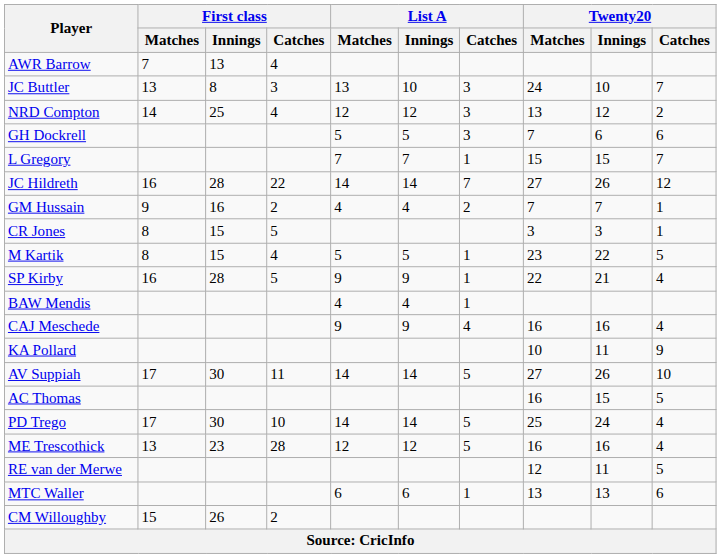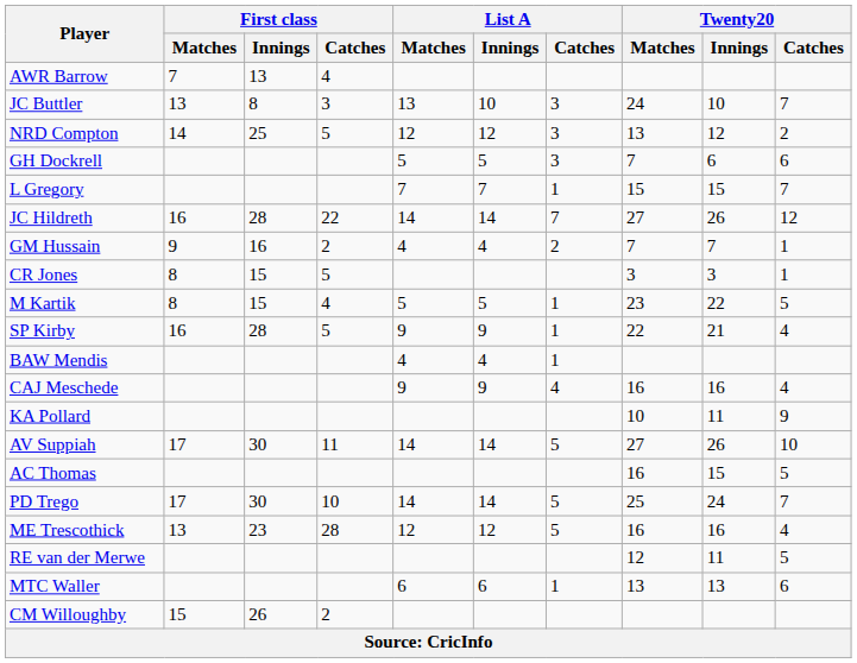 <table class="wikitable" style="width:60%;">
 <tr>
 <th rowspan=2>Player</th>
 <th colspan=3><a href='#'>First class</a></th>
 <th colspan=3><a href='#'>List A</a></th>
 <th colspan=3><a href='#'>Twenty20</a></th>
 </tr>
 <tr>
 <th>Matches</th>
 <th>Innings</th>
 <th>Catches</th>
 <th>Matches</th>
 <th>Innings</th>
 <th>Catches</th>
 <th>Matches</th>
 <th>Innings</th>
 <th>Catches</th>
 </tr>
 <tr>
 <td><a href='#'>AWR Barrow</a></td>
 <td>7</td>
 <td>13</td>
 <td>4</td>
 <td></td>
 <td></td>
 <td></td>
 <td></td>
 <td></td>
 <td></td>
 </tr>
 <tr>
 <td><a href='#'>JC Buttler</a></td>
 <td>13</td>
 <td>8</td>
 <td>3</td>
 <td>13</td>
 <td>10</td>
 <td>3</td>
 <td>24</td>
 <td>10</td>
 <td>7</td>
 </tr>
 <tr>
 <td><a href='#'>NRD Compton</a></td>
 <td>14</td>
 <td>25</td>
-<td>4</td>
+<td>5</td>
 <td>12</td>
 <td>12</td>
 <td>3</td>
 <td>13</td>
 <td>12</td>
 <td>2</td>
 </tr>
 <tr>
 <td><a href='#'>GH Dockrell</a></td>
 <td></td>
 <td></td>
 <td></td>
 <td>5</td>
 <td>5</td>
 <td>3</td>
 <td>7</td>
 <td>6</td>
 <td>6</td>
 </tr>
 <tr>
 <td><a href='#'>L Gregory</a></td>
 <td></td>
 <td></td>
 <td></td>
 <td>7</td>
 <td>7</td>
 <td>1</td>
 <td>15</td>
 <td>15</td>
 <td>7</td>
 </tr>
 <tr>
 <td><a href='#'>JC Hildreth</a></td>
 <td>16</td>
 <td>28</td>
 <td>22</td>
 <td>14</td>
 <td>14</td>
 <td>7</td>
 <td>27</td>
 <td>26</td>
 <td>12</td>
 </tr>
 <tr>
 <td><a href='#'>GM Hussain</a></td>
 <td>9</td>
 <td>16</td>
 <td>2</td>
 <td>4</td>
 <td>4</td>
 <td>2</td>
 <td>7</td>
 <td>7</td>
 <td>1</td>
 </tr>
 <tr>
 <td><a href='#'>CR Jones</a></td>
 <td>8</td>
 <td>15</td>
 <td>5</td>
 <td></td>
 <td></td>
 <td></td>
 <td>3</td>
 <td>3</td>
 <td>1</td>
 </tr>
 <tr>
 <td><a href='#'>M Kartik</a></td>
 <td>8</td>
 <td>15</td>
 <td>4</td>
 <td>5</td>
 <td>5</td>
 <td>1</td>
 <td>23</td>
 <td>22</td>
 <td>5</td>
 </tr>
 <tr>
 <td><a href='#'>SP Kirby</a></td>
 <td>16</td>
 <td>28</td>
 <td>5</td>
 <td>9</td>
 <td>9</td>
 <td>1</td>
 <td>22</td>
 <td>21</td>
 <td>4</td>
 </tr>
 <tr>
 <td><a href='#'>BAW Mendis</a></td>
 <td></td>
 <td></td>
 <td></td>
 <td>4</td>
 <td>4</td>
 <td>1</td>
 <td></td>
 <td></td>
 <td></td>
 </tr>
 <tr>
 <td><a href='#'>CAJ Meschede</a></td>
 <td></td>
 <td></td>
 <td></td>
 <td>9</td>
 <td>9</td>
 <td>4</td>
 <td>16</td>
 <td>16</td>
 <td>4</td>
 </tr>
 <tr>
 <td><a href='#'>KA Pollard</a></td>
 <td></td>
 <td></td>
 <td></td>
 <td></td>
 <td></td>
 <td></td>
 <td>10</td>
 <td>11</td>
 <td>9</td>
 </tr>
 <tr>
 <td><a href='#'>AV Suppiah</a></td>
 <td>17</td>
 <td>30</td>
 <td>11</td>
 <td>14</td>
 <td>14</td>
 <td>5</td>
 <td>27</td>
 <td>26</td>
 <td>10</td>
 </tr>
 <tr>
 <td><a href='#'>AC Thomas</a></td>
 <td></td>
 <td></td>
 <td></td>
 <td></td>
 <td></td>
 <td></td>
 <td>16</td>
 <td>15</td>
 <td>5</td>
 </tr>
 <tr>
 <td><a href='#'>PD Trego</a></td>
 <td>17</td>
 <td>30</td>
 <td>10</td>
 <td>14</td>
 <td>14</td>
 <td>5</td>
 <td>25</td>
 <td>24</td>
-<td>4</td>
+<td>7</td>
 </tr>
 <tr>
 <td><a href='#'>ME Trescothick</a></td>
 <td>13</td>
 <td>23</td>
 <td>28</td>
 <td>12</td>
 <td>12</td>
 <td>5</td>
 <td>16</td>
 <td>16</td>
 <td>4</td>
 </tr>
 <tr>
 <td><a href='#'>RE van der Merwe</a></td>
 <td></td>
 <td></td>
 <td></td>
 <td></td>
 <td></td>
 <td></td>
 <td>12</td>
 <td>11</td>
 <td>5</td>
 </tr>
 <tr>
 <td><a href='#'>MTC Waller</a></td>
 <td></td>
 <td></td>
 <td></td>
 <td>6</td>
 <td>6</td>
 <td>1</td>
 <td>13</td>
 <td>13</td>
 <td>6</td>
 </tr>
 <tr>
 <td><a href='#'>CM Willoughby</a></td>
 <td>15</td>
 <td>26</td>
 <td>2</td>
 <td></td>
 <td></td>
 <td></td>
 <td></td>
 <td></td>
 <td></td>
 </tr>
 <tr>
 <th colspan="11">Source: CricInfo</th>
 </tr>
 </table>
